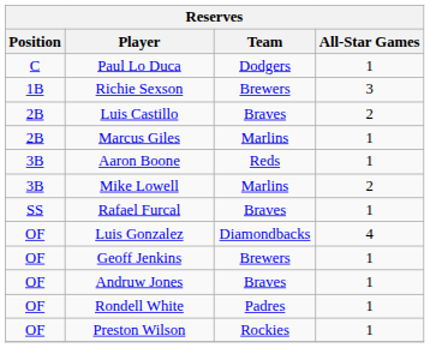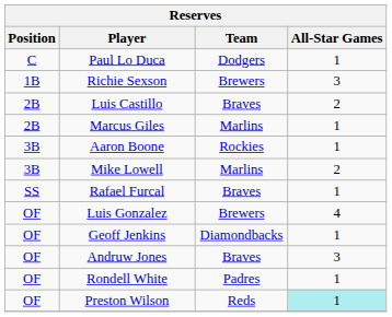 <table class="wikitable" style="font-size: 100%; text-align:right;">
 <tr>
 <th colspan="4">Reserves</th>
 </tr>
 <tr>
 <th>Position</th>
 <th width="150">Player</th>
 <th width="100">Team</th>
 <th>All-Star Games</th>
 </tr>
 <tr>
 <td align="center"><a href='#'>C</a></td>
 <td align="center"><a href='#'>Paul Lo Duca</a></td>
 <td align="center"><a href='#'>Dodgers</a></td>
 <td align="center">1</td>
 </tr>
 <tr>
 <td align="center"><a href='#'>1B</a></td>
 <td align="center"><a href='#'>Richie Sexson</a></td>
 <td align="center"><a href='#'>Brewers</a></td>
 <td align="center">3</td>
 </tr>
 <tr>
 <td align="center"><a href='#'>2B</a></td>
 <td align="center"><a href='#'>Luis Castillo</a></td>
 <td align="center"><a href='#'>Braves</a></td>
 <td align="center">2</td>
 </tr>
 <tr>
 <td align="center"><a href='#'>2B</a></td>
 <td align="center"><a href='#'>Marcus Giles</a></td>
 <td align="center"><a href='#'>Marlins</a></td>
 <td align="center">1</td>
 </tr>
 <tr>
 <td align="center"><a href='#'>3B</a></td>
 <td align="center"><a href='#'>Aaron Boone</a></td>
-<td align="center"><a href='#'>Reds</a></td>
+<td align="center"><a href='#'>Rockies</a></td>
 <td align="center">1</td>
 </tr>
 <tr>
 <td align="center"><a href='#'>3B</a></td>
 <td align="center"><a href='#'>Mike Lowell</a></td>
 <td align="center"><a href='#'>Marlins</a></td>
 <td align="center">2</td>
 </tr>
 <tr>
 <td align="center"><a href='#'>SS</a></td>
 <td align="center"><a href='#'>Rafael Furcal</a></td>
 <td align="center"><a href='#'>Braves</a></td>
 <td align="center">1</td>
 </tr>
 <tr>
 <td align="center"><a href='#'>OF</a></td>
 <td align="center"><a href='#'>Luis Gonzalez</a></td>
-<td align="center"><a href='#'>Diamondbacks</a></td>
+<td align="center"><a href='#'>Brewers</a></td>
 <td align="center">4</td>
 </tr>
 <tr>
 <td align="center"><a href='#'>OF</a></td>
 <td align="center"><a href='#'>Geoff Jenkins</a></td>
-<td align="center"><a href='#'>Brewers</a></td>
+<td align="center"><a href='#'>Diamondbacks</a></td>
 <td align="center">1</td>
 </tr>
 <tr>
 <td align="center"><a href='#'>OF</a></td>
 <td align="center"><a href='#'>Andruw Jones</a></td>
 <td align="center"><a href='#'>Braves</a></td>
-<td align="center">1</td>
+<td align="center">3</td>
 </tr>
 <tr>
 <td align="center"><a href='#'>OF</a></td>
 <td align="center"><a href='#'>Rondell White</a></td>
 <td align="center"><a href='#'>Padres</a></td>
 <td align="center">1</td>
 </tr>
 <tr>
 <td align="center"><a href='#'>OF</a></td>
 <td align="center"><a href='#'>Preston Wilson</a></td>
-<td align="center"><a href='#'>Rockies</a></td>
-<td align="center">1</td>
+<td align="center"><a href='#'>Reds</a></td>
+<td align="center" style="background: paleturquoise;">1</td>
 </tr>
 <tr>
 </tr>
 </table>
